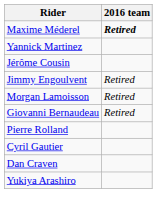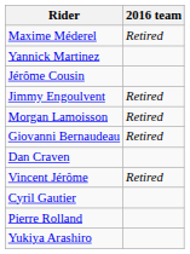 <table class="wikitable">
 <tr>
 <th>Rider</th>
 <th>2016 team</th>
 </tr>
 <tr>
 <td><a href='#'>Maxime Méderel</a></td>
-<td><strong><em>Retired</em></strong></td>
+<td><em>Retired</em></td>
 </tr>
 <tr>
 <td><a href='#'>Yannick Martinez</a></td>
 <td></td>
 </tr>
 <tr>
 <td><a href='#'>Jérôme Cousin</a></td>
 <td></td>
 </tr>
 <tr>
 <td><a href='#'>Jimmy Engoulvent</a></td>
 <td><em>Retired</em></td>
 </tr>
 <tr>
 <td><a href='#'>Morgan Lamoisson</a></td>
 <td><em>Retired</em></td>
 </tr>
 <tr>
 <td><a href='#'>Giovanni Bernaudeau</a></td>
 <td><em>Retired</em></td>
 </tr>
 <tr>
-<td><a href='#'>Pierre Rolland</a></td>
+<td><a href='#'>Dan Craven</a></td>
 <td></td>
+</tr>
+<tr>
+<td><a href='#'>Vincent Jérôme</a></td>
+<td><em>Retired</em></td>
 </tr>
 <tr>
 <td><a href='#'>Cyril Gautier</a></td>
 <td></td>
 </tr>
 <tr>
-<td><a href='#'>Dan Craven</a></td>
+<td><a href='#'>Pierre Rolland</a></td>
 <td></td>
 </tr>
 <tr>
 <td><a href='#'>Yukiya Arashiro</a></td>
 <td></td>
 </tr>
 </table>
